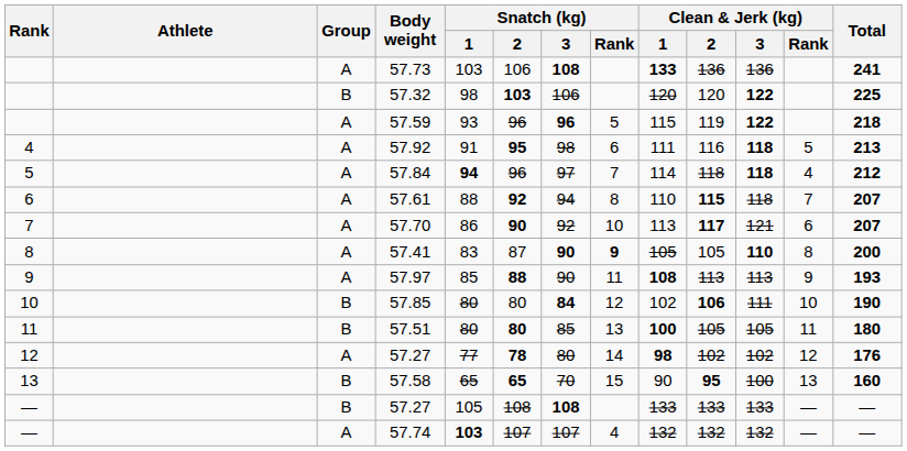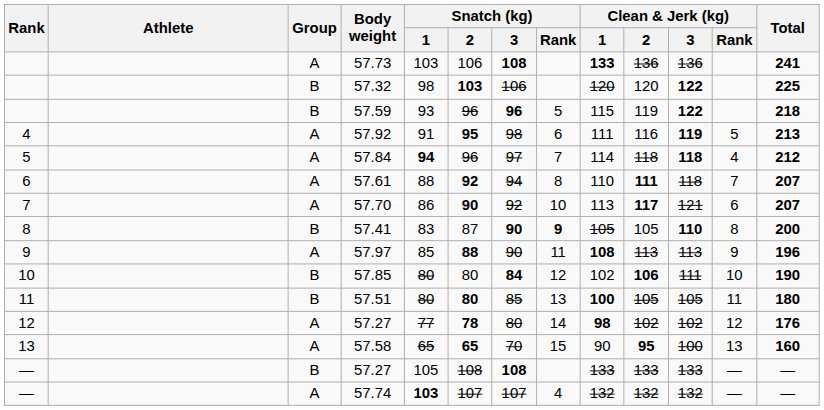 <table class = "wikitable" style="text-align:center;">
 <tr>
 <th rowspan=2 width=40>Rank</th>
 <th rowspan=2 width=250>Athlete</th>
 <th rowspan=2 width=50>Group</th>
 <th rowspan=2 width=60>Body weight</th>
 <th colspan=4>Snatch (kg)</th>
 <th colspan=4>Clean & Jerk (kg)</th>
 <th rowspan=2 width=60>Total</th>
 </tr>
 <tr>
 <th width=40>1</th>
 <th width=40>2</th>
 <th width=40>3</th>
 <th width=40>Rank</th>
 <th width=40>1</th>
 <th width=40>2</th>
 <th width=40>3</th>
 <th width=40>Rank</th>
 </tr>
 <tr>
 <td></td>
 <td align=left></td>
 <td>A</td>
 <td>57.73</td>
 <td>103</td>
 <td>106</td>
 <td><strong>108</strong></td>
 <td></td>
 <td><strong>133</strong></td>
 <td><s>136</s></td>
 <td><s>136</s></td>
 <td></td>
 <td><strong>241</strong></td>
 </tr>
 <tr>
 <td></td>
 <td align=left></td>
 <td>B</td>
 <td>57.32</td>
 <td>98</td>
 <td><strong>103</strong></td>
 <td><s>106</s></td>
 <td></td>
 <td><s>120</s></td>
 <td>120</td>
 <td><strong>122</strong></td>
 <td></td>
 <td><strong>225</strong></td>
 </tr>
 <tr>
 <td></td>
 <td align=left></td>
-<td>A</td>
+<td>B</td>
 <td>57.59</td>
 <td>93</td>
 <td><s>96</s></td>
 <td><strong>96</strong></td>
 <td>5</td>
 <td>115</td>
 <td>119</td>
 <td><strong>122</strong></td>
 <td></td>
 <td><strong>218</strong></td>
 </tr>
 <tr>
 <td>4</td>
 <td align=left></td>
 <td>A</td>
 <td>57.92</td>
 <td>91</td>
 <td><strong>95</strong></td>
 <td><s>98</s></td>
 <td>6</td>
 <td>111</td>
 <td>116</td>
-<td><strong>118</strong></td>
+<td><strong>119</strong></td>
 <td>5</td>
 <td><strong>213</strong></td>
 </tr>
 <tr>
 <td>5</td>
 <td align=left></td>
 <td>A</td>
 <td>57.84</td>
 <td><strong>94</strong></td>
 <td><s>96</s></td>
 <td><s>97</s></td>
 <td>7</td>
 <td>114</td>
 <td><s>118</s></td>
 <td><strong>118</strong></td>
 <td>4</td>
 <td><strong>212</strong></td>
 </tr>
 <tr>
 <td>6</td>
 <td align=left></td>
 <td>A</td>
 <td>57.61</td>
 <td>88</td>
 <td><strong>92</strong></td>
 <td><s>94</s></td>
 <td>8</td>
 <td>110</td>
-<td><strong>115</strong></td>
+<td><strong>111</strong></td>
 <td><s>118</s></td>
 <td>7</td>
 <td><strong>207</strong></td>
 </tr>
 <tr>
 <td>7</td>
 <td align=left></td>
 <td>A</td>
 <td>57.70</td>
 <td>86</td>
 <td><strong>90</strong></td>
 <td><s>92</s></td>
 <td>10</td>
 <td>113</td>
 <td><strong>117</strong></td>
 <td><s>121</s></td>
 <td>6</td>
 <td><strong>207</strong></td>
 </tr>
 <tr>
 <td>8</td>
 <td align=left></td>
-<td>A</td>
+<td>B</td>
 <td>57.41</td>
 <td>83</td>
 <td>87</td>
 <td><strong>90</strong></td>
 <td><strong>9</strong></td>
 <td><s>105</s></td>
 <td>105</td>
 <td><strong>110</strong></td>
 <td>8</td>
 <td><strong>200</strong></td>
 </tr>
 <tr>
 <td>9</td>
 <td align=left></td>
 <td>A</td>
 <td>57.97</td>
 <td>85</td>
 <td><strong>88</strong></td>
 <td><s>90</s></td>
 <td>11</td>
 <td><strong>108</strong></td>
 <td><s>113</s></td>
 <td><s>113</s></td>
 <td>9</td>
-<td><strong>193</strong></td>
+<td><strong>196</strong></td>
 </tr>
 <tr>
 <td>10</td>
 <td align=left></td>
 <td>B</td>
 <td>57.85</td>
 <td><s>80</s></td>
 <td>80</td>
 <td><strong>84</strong></td>
 <td>12</td>
 <td>102</td>
 <td><strong>106</strong></td>
 <td><s>111</s></td>
 <td>10</td>
 <td><strong>190</strong></td>
 </tr>
 <tr>
 <td>11</td>
 <td align=left></td>
 <td>B</td>
 <td>57.51</td>
 <td><s>80</s></td>
 <td><strong>80</strong></td>
 <td><s>85</s></td>
 <td>13</td>
 <td><strong>100</strong></td>
 <td><s>105</s></td>
 <td><s>105</s></td>
 <td>11</td>
 <td><strong>180</strong></td>
 </tr>
 <tr>
 <td>12</td>
 <td align=left></td>
 <td>A</td>
 <td>57.27</td>
 <td><s>77</s></td>
 <td><strong>78</strong></td>
 <td><s>80</s></td>
 <td>14</td>
 <td><strong>98</strong></td>
 <td><s>102</s></td>
 <td><s>102</s></td>
 <td>12</td>
 <td><strong>176</strong></td>
 </tr>
 <tr>
 <td>13</td>
 <td align=left></td>
-<td>B</td>
+<td>A</td>
 <td>57.58</td>
 <td><s>65</s></td>
 <td><strong>65</strong></td>
 <td><s>70</s></td>
 <td>15</td>
 <td>90</td>
 <td><strong>95</strong></td>
 <td><s>100</s></td>
 <td>13</td>
 <td><strong>160</strong></td>
 </tr>
 <tr>
 <td>—</td>
 <td align=left></td>
 <td>B</td>
 <td>57.27</td>
 <td>105</td>
 <td><s>108</s></td>
 <td><strong>108</strong></td>
 <td></td>
 <td><s>133</s></td>
 <td><s>133</s></td>
 <td><s>133</s></td>
 <td>—</td>
 <td>—</td>
 </tr>
 <tr>
 <td>—</td>
 <td align=left></td>
 <td>A</td>
 <td>57.74</td>
 <td><strong>103</strong></td>
 <td><s>107</s></td>
 <td><s>107</s></td>
 <td>4</td>
 <td><s>132</s></td>
 <td><s>132</s></td>
 <td><s>132</s></td>
 <td>—</td>
 <td>—</td>
 </tr>
 </table>
